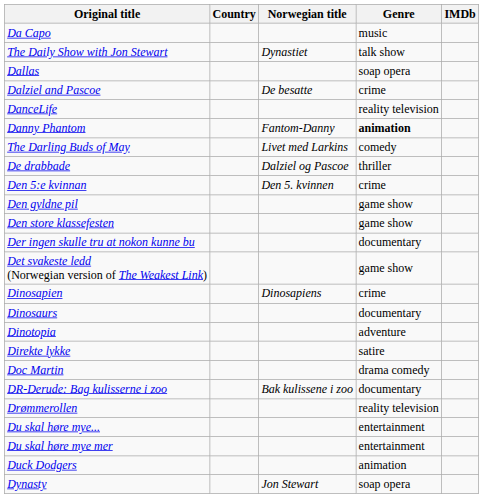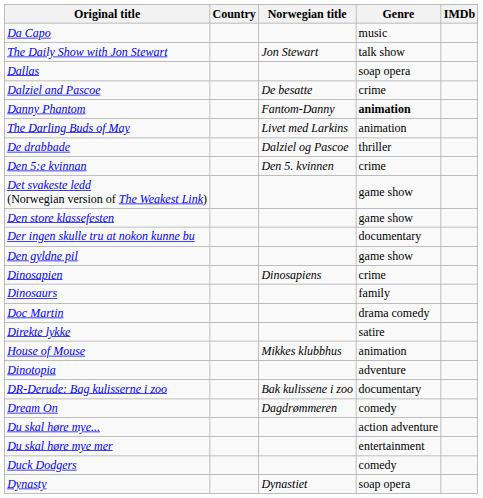 <table class="wikitable">
 <tr>
 <th>Original title</th>
 <th>Country</th>
 <th>Norwegian title</th>
 <th>Genre</th>
 <th>IMDb</th>
 </tr>
 <tr>
 <td><em><a href='#'>Da Capo</a></em></td>
 <td></td>
 <td></td>
 <td>music</td>
 <td></td>
 </tr>
 <tr>
 <td><em><a href='#'>The Daily Show with Jon Stewart</a></em></td>
 <td></td>
-<td><em>Dynastiet</em></td>
+<td><em>Jon Stewart</em></td>
 <td>talk show</td>
 <td></td>
 </tr>
 <tr>
 <td><em><a href='#'>Dallas</a></em></td>
 <td></td>
 <td></td>
 <td>soap opera</td>
 <td></td>
 </tr>
 <tr>
 <td><em><a href='#'>Dalziel and Pascoe</a></em></td>
 <td></td>
 <td><em>De besatte</em></td>
 <td>crime</td>
 <td></td>
 </tr>
 <tr>
-<td><em><a href='#'>DanceLife</a></em></td>
-<td></td>
-<td></td>
-<td>reality television</td>
-<td></td>
-</tr>
-<tr>
 <td><em><a href='#'>Danny Phantom</a></em></td>
 <td></td>
 <td><em>Fantom-Danny</em></td>
 <td><strong>animation</strong></td>
 <td></td>
 </tr>
 <tr>
 <td><em><a href='#'>The Darling Buds of May</a></em></td>
 <td></td>
 <td><em>Livet med Larkins</em></td>
-<td>comedy</td>
+<td>animation</td>
 <td></td>
 </tr>
 <tr>
 <td><em><a href='#'>De drabbade</a></em></td>
 <td></td>
 <td><em>Dalziel og Pascoe</em></td>
 <td>thriller</td>
 <td></td>
 </tr>
 <tr>
 <td><em><a href='#'>Den 5:e kvinnan</a></em></td>
 <td></td>
 <td><em>Den 5. kvinnen</em></td>
 <td>crime</td>
 <td></td>
 </tr>
 <tr>
-<td><em><a href='#'>Den gyldne pil</a></em></td>
-<td> <br></td>
+<td><em><a href='#'>Det svakeste ledd</a></em> <br>(Norwegian version of <em><a href='#'>The Weakest Link</a></em>)</td>
+<td></td>
 <td></td>
 <td>game show</td>
 <td></td>
 </tr>
 <tr>
 <td><em><a href='#'>Den store klassefesten</a></em></td>
 <td></td>
 <td></td>
 <td>game show</td>
 <td></td>
 </tr>
 <tr>
 <td><em><a href='#'>Der ingen skulle tru at nokon kunne bu</a></em></td>
 <td></td>
 <td></td>
 <td>documentary</td>
 <td></td>
 </tr>
 <tr>
-<td><em><a href='#'>Det svakeste ledd</a></em> <br>(Norwegian version of <em><a href='#'>The Weakest Link</a></em>)</td>
-<td></td>
+<td><em><a href='#'>Den gyldne pil</a></em></td>
+<td> <br></td>
 <td></td>
 <td>game show</td>
 <td></td>
 </tr>
 <tr>
 <td><em><a href='#'>Dinosapien</a></em></td>
 <td> </td>
 <td><em>Dinosapiens</em></td>
 <td>crime</td>
 <td></td>
 </tr>
 <tr>
 <td><em><a href='#'>Dinosaurs</a></em></td>
 <td></td>
 <td></td>
-<td>documentary</td>
+<td>family</td>
+<td></td>
+</tr>
+<tr>
+<td><em><a href='#'>Doc Martin</a></em></td>
+<td></td>
+<td></td>
+<td>drama comedy</td>
+<td></td>
+</tr>
+<tr>
+<td><em><a href='#'>Direkte lykke</a></em></td>
+<td></td>
+<td></td>
+<td>satire</td>
+<td></td>
+</tr>
+<tr>
+<td><em><a href='#'>House of Mouse</a></em></td>
+<td></td>
+<td><em>Mikkes klubbhus</em></td>
+<td>animation</td>
 <td></td>
 </tr>
 <tr>
 <td><em><a href='#'>Dinotopia</a></em></td>
 <td></td>
 <td></td>
 <td>adventure</td>
 <td></td>
 </tr>
 <tr>
-<td><em><a href='#'>Direkte lykke</a></em></td>
-<td></td>
-<td></td>
-<td>satire</td>
-<td></td>
-</tr>
-<tr>
-<td><em><a href='#'>Doc Martin</a></em></td>
-<td></td>
-<td></td>
-<td>drama comedy</td>
-<td></td>
-</tr>
-<tr>
 <td><em><a href='#'>DR-Derude: Bag kulisserne i zoo</a></em></td>
 <td></td>
 <td><em>Bak kulissene i zoo</em></td>
 <td>documentary</td>
 <td></td>
 </tr>
 <tr>
-<td><em><a href='#'>Drømmerollen</a></em></td>
+<td><em><a href='#'>Dream On</a></em></td>
 <td></td>
-<td></td>
-<td>reality television</td>
+<td><em>Dagdrømmeren</em></td>
+<td>comedy</td>
 <td></td>
 </tr>
 <tr>
 <td><em><a href='#'>Du skal høre mye...</a></em></td>
 <td></td>
 <td></td>
-<td>entertainment</td>
+<td>action adventure</td>
 <td></td>
 </tr>
 <tr>
 <td><em><a href='#'>Du skal høre mye mer</a></em></td>
 <td></td>
 <td></td>
 <td>entertainment</td>
 <td></td>
 </tr>
 <tr>
 <td><em><a href='#'>Duck Dodgers</a></em></td>
 <td></td>
 <td></td>
-<td>animation</td>
+<td>comedy</td>
 <td></td>
 </tr>
 <tr>
 <td><em><a href='#'>Dynasty</a></em></td>
 <td></td>
-<td><em>Jon Stewart</em></td>
+<td><em>Dynastiet</em></td>
 <td>soap opera</td>
 <td></td>
 </tr>
 </table>
